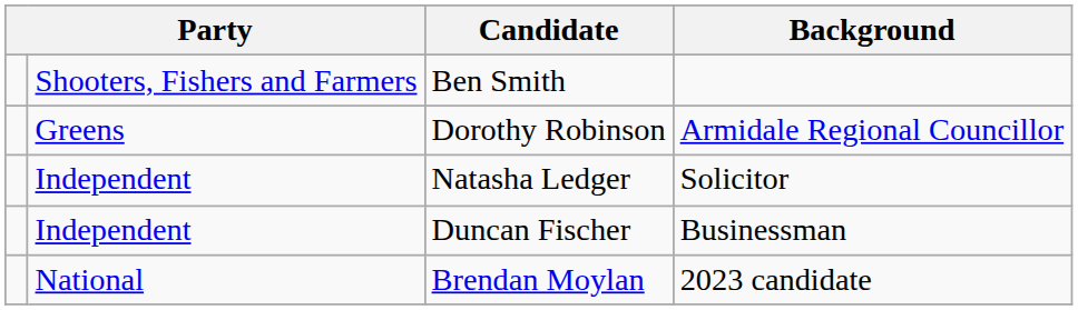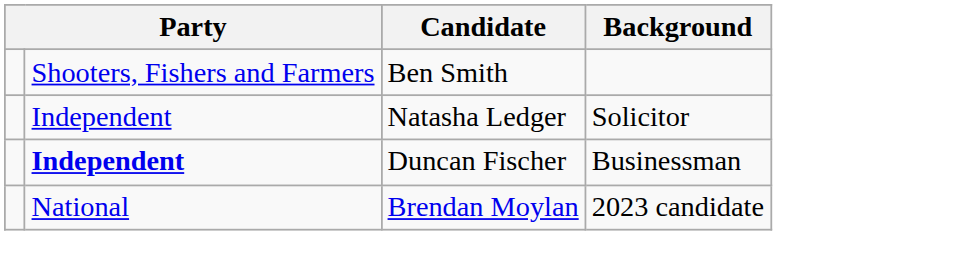 <table class="wikitable">
 <tr>
 <th colspan="2">Party</th>
 <th>Candidate</th>
 <th>Background</th>
 </tr>
 <tr>
 <td> </td>
 <td><a href='#'>Shooters, Fishers and Farmers</a></td>
 <td>Ben Smith</td>
 <td></td>
 </tr>
 <tr>
 <td> </td>
-<td><a href='#'>Greens</a></td>
-<td>Dorothy Robinson</td>
-<td><a href='#'>Armidale Regional Councillor</a></td>
-</tr>
-<tr>
-<td> </td>
 <td><a href='#'>Independent</a></td>
 <td>Natasha Ledger</td>
 <td>Solicitor</td>
 </tr>
 <tr>
 <td> </td>
-<td><a href='#'>Independent</a></td>
+<td><strong><a href='#'>Independent</a></strong></td>
 <td>Duncan Fischer</td>
 <td>Businessman</td>
 </tr>
 <tr>
 <td> </td>
 <td><a href='#'>National</a></td>
 <td><a href='#'>Brendan Moylan</a></td>
 <td>2023 candidate</td>
 </tr>
 </table>
